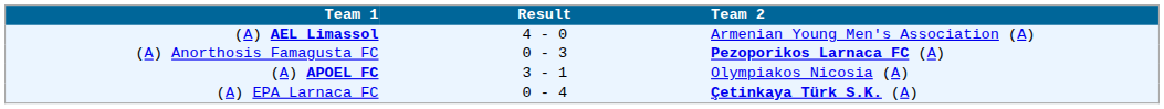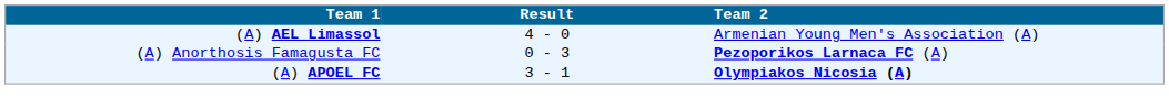 <table cellspacing="0" style="background: #EBF5FF; border: 1px #aaa solid; border-collapse: collapse; font-size: 95%;" width=60%>
 <tr bgcolor=#006699 style="color:white;">
 <th width=25% align="right">Team 1</th>
 <th width=22% align="center">Result</th>
 <th width=30% align="left">Team 2</th>
 </tr>
 <tr>
 <td align=right>(<a href='#'>A</a>) <strong><a href='#'>AEL Limassol</a></strong></td>
 <td align=center>4 - 0</td>
 <td align=left><a href='#'>Armenian Young Men's Association</a> (<a href='#'>A</a>)</td>
 </tr>
 <tr>
 <td align=right>(<a href='#'>A</a>) <a href='#'>Anorthosis Famagusta FC</a></td>
 <td align=center>0 - 3</td>
 <td align=left><strong><a href='#'>Pezoporikos Larnaca FC</a></strong> (<a href='#'>A</a>)</td>
 </tr>
 <tr>
 <td align=right>(<a href='#'>A</a>) <strong><a href='#'>APOEL FC</a></strong></td>
 <td align=center>3 - 1</td>
-<td align=left><a href='#'>Olympiakos Nicosia</a> (<a href='#'>A</a>)</td>
-</tr>
-<tr>
-<td align=right>(<a href='#'>A</a>) <a href='#'>EPA Larnaca FC</a></td>
-<td align=center>0 - 4</td>
-<td align=left><strong><a href='#'>Çetinkaya Türk S.K.</a></strong> (<a href='#'>A</a>)</td>
+<td align=left><strong><a href='#'>Olympiakos Nicosia</a> (<a href='#'>A</a>)</strong></td>
 </tr>
 <tr>
 </tr>
 </table>
